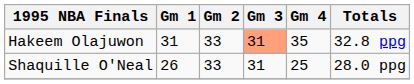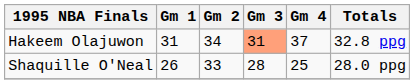 <table class="wikitable">
 <tr>
 <th>1995 NBA Finals</th>
 <th>Gm 1</th>
 <th>Gm 2</th>
 <th>Gm 3</th>
 <th>Gm 4</th>
 <th>Totals</th>
 </tr>
 <tr>
 <td>Hakeem Olajuwon</td>
 <td>31</td>
-<td>33</td>
+<td>34</td>
 <td style="background: lightsalmon;">31</td>
-<td>35</td>
+<td>37</td>
 <td>32.8 <a href='#'>ppg</a></td>
 </tr>
 <tr>
 <td>Shaquille O'Neal</td>
 <td>26</td>
 <td>33</td>
-<td>31</td>
+<td>28</td>
 <td>25</td>
 <td>28.0 ppg</td>
 </tr>
 <tr>
 </tr>
 </table>
